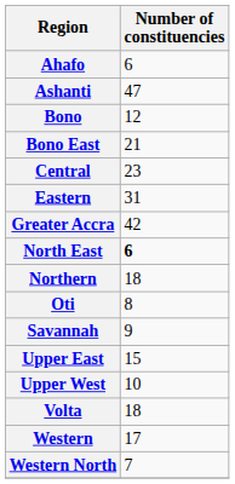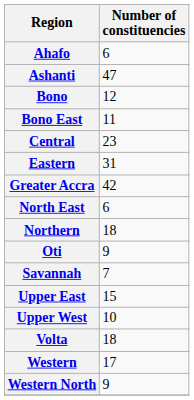 <table class="wikitable sortable">
 <tr>
 <th scope=col>Region</th>
 <th scope=col>Number of<br>constituencies</th>
 </tr>
 <tr>
 <th scope=row><a href='#'>Ahafo</a></th>
 <td>6</td>
 </tr>
 <tr>
 <th scope=row><a href='#'>Ashanti</a></th>
 <td>47</td>
 </tr>
 <tr>
 <th scope=row><a href='#'>Bono</a></th>
 <td>12</td>
 </tr>
 <tr>
 <th scope=row><a href='#'>Bono East</a></th>
-<td>21</td>
+<td>11</td>
 </tr>
 <tr>
 <th scope=row><a href='#'>Central</a></th>
 <td>23</td>
 </tr>
 <tr>
 <th scope=row><a href='#'>Eastern</a></th>
 <td>31</td>
 </tr>
 <tr>
 <th scope=row><a href='#'>Greater Accra</a></th>
 <td>42</td>
 </tr>
 <tr>
 <th scope=row><a href='#'>North East</a></th>
-<td><strong>6</strong></td>
+<td>6</td>
 </tr>
 <tr>
 <th scope=row><a href='#'>Northern</a></th>
 <td>18</td>
 </tr>
 <tr>
 <th scope=row><a href='#'>Oti</a></th>
-<td>8</td>
+<td>9</td>
 </tr>
 <tr>
 <th scope=row><a href='#'>Savannah</a></th>
-<td>9</td>
+<td>7</td>
 </tr>
 <tr>
 <th scope=row><a href='#'>Upper East</a></th>
 <td>15</td>
 </tr>
 <tr>
 <th scope=row><a href='#'>Upper West</a></th>
 <td>10</td>
 </tr>
 <tr>
 <th scope=row><a href='#'>Volta</a></th>
 <td>18</td>
 </tr>
 <tr>
 <th scope=row><a href='#'>Western</a></th>
 <td>17</td>
 </tr>
 <tr>
 <th scope=row><a href='#'>Western North</a></th>
-<td>7</td>
+<td>9</td>
 </tr>
 <tr>
 </tr>
 </table>
